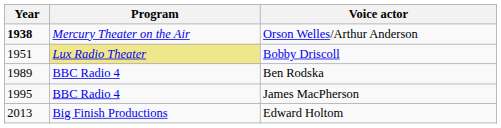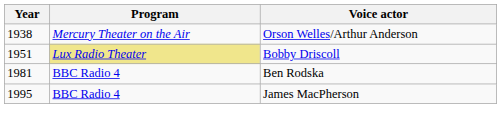 <table class="wikitable" style="width:50%;">
 <tr>
 <th>Year</th>
 <th>Program</th>
 <th>Voice actor</th>
 </tr>
 <tr>
-<td><strong>1938</strong></td>
+<td>1938</td>
 <td><em><a href='#'>Mercury Theater on the Air</a></em></td>
 <td><a href='#'>Orson Welles</a>/Arthur Anderson</td>
 </tr>
 <tr>
 <td>1951</td>
 <td style="background: khaki;"><em><a href='#'>Lux Radio Theater</a></em></td>
 <td><a href='#'>Bobby Driscoll</a></td>
 </tr>
 <tr>
-<td>1989</td>
+<td>1981</td>
 <td><a href='#'>BBC Radio 4</a></td>
 <td>Ben Rodska</td>
 </tr>
 <tr>
 <td>1995</td>
 <td><a href='#'>BBC Radio 4</a></td>
 <td>James MacPherson</td>
 </tr>
-<tr>
-<td>2013</td>
-<td><a href='#'>Big Finish Productions</a></td>
-<td>Edward Holtom</td>
-</tr>
 </table>
